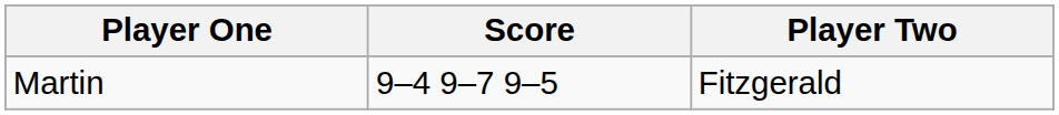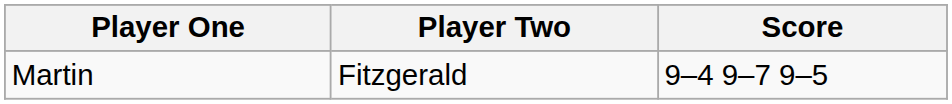 <table class="wikitable">
 <tr>
 <th width=170>Player One</th>
+<th width=170>Player Two</th>
 <th width=150>Score</th>
-<th width=170>Player Two</th>
 </tr>
 <tr>
 <td> Martin</td>
+<td> Fitzgerald</td>
 <td>9–4 9–7 9–5</td>
-<td> Fitzgerald</td>
 </tr>
 </table>
